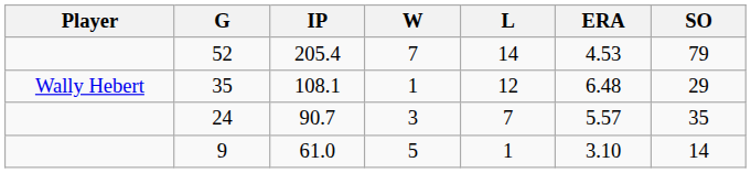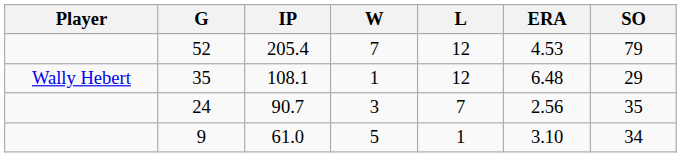 <table class="wikitable sortable">
 <tr>
 <th bgcolor="#DDDDFF" width="16%">Player</th>
 <th bgcolor="#DDDDFF" width="9%">G</th>
 <th bgcolor="#DDDDFF" width="9%">IP</th>
 <th bgcolor="#DDDDFF" width="9%">W</th>
 <th bgcolor="#DDDDFF" width="9%">L</th>
 <th bgcolor="#DDDDFF" width="9%">ERA</th>
 <th bgcolor="#DDDDFF" width="9%">SO</th>
 </tr>
 <tr align="center">
 <td></td>
 <td>52</td>
 <td>205.4</td>
 <td>7</td>
-<td>14</td>
+<td>12</td>
 <td>4.53</td>
 <td>79</td>
 </tr>
 <tr align="center">
 <td><a href='#'>Wally Hebert</a></td>
 <td>35</td>
 <td>108.1</td>
 <td>1</td>
 <td>12</td>
 <td>6.48</td>
 <td>29</td>
 </tr>
 <tr align=center>
 <td></td>
 <td>24</td>
 <td>90.7</td>
 <td>3</td>
 <td>7</td>
-<td>5.57</td>
+<td>2.56</td>
 <td>35</td>
 </tr>
 <tr align="center">
 <td></td>
 <td>9</td>
 <td>61.0</td>
 <td>5</td>
 <td>1</td>
 <td>3.10</td>
-<td>14</td>
+<td>34</td>
 </tr>
 </table>
